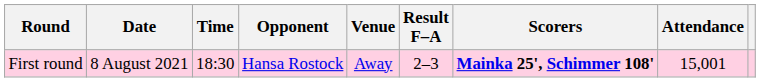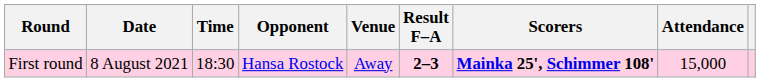 <table class="wikitable" style="text-align:center">
 <tr>
 <th>Round</th>
 <th>Date</th>
 <th>Time</th>
 <th>Opponent</th>
 <th>Venue</th>
 <th>Result<br>F–A</th>
 <th>Scorers</th>
 <th>Attendance</th>
 <th></th>
 </tr>
 <tr bgcolor="#ffd0e3">
 <td>First round</td>
 <td>8 August 2021</td>
 <td>18:30</td>
 <td><a href='#'>Hansa Rostock</a></td>
 <td><a href='#'>Away</a></td>
-<td>2–3 </td>
+<td><strong>2–3 </strong></td>
 <td><strong><a href='#'>Mainka</a> 25', <a href='#'>Schimmer</a> 108'</strong></td>
-<td>15,001</td>
+<td>15,000</td>
 <td></td>
 </tr>
 </table>
